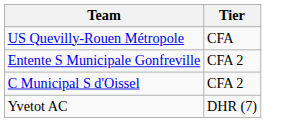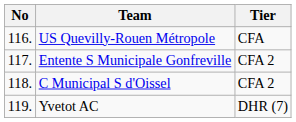 <table class="wikitable" style="text-align: left">
 <tr>
+<th>No</th>
 <th>Team</th>
 <th>Tier</th>
 </tr>
 <tr>
+<td>116.</td>
 <td><a href='#'>US Quevilly-Rouen Métropole</a></td>
 <td>CFA</td>
 </tr>
 <tr>
+<td>117.</td>
 <td><a href='#'>Entente S Municipale Gonfreville</a></td>
 <td>CFA 2</td>
 </tr>
 <tr>
+<td>118.</td>
 <td><a href='#'>C Municipal S d'Oissel</a></td>
 <td>CFA 2</td>
 </tr>
 <tr>
+<td>119.</td>
 <td>Yvetot AC</td>
 <td>DHR (7)</td>
 </tr>
 </table>
